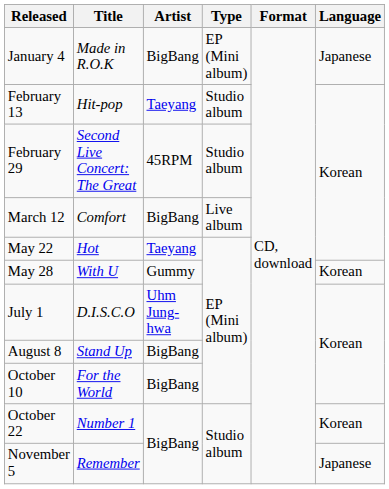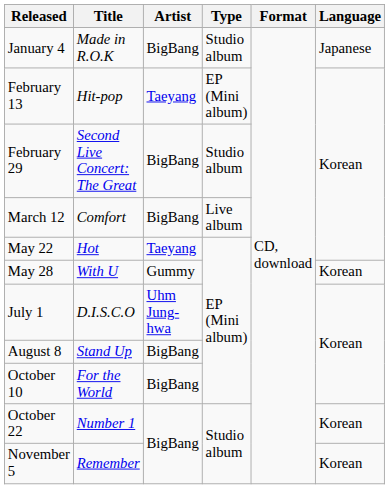 <table class="wikitable sortable" align="left center" style="width:65%;">
 <tr>
 <th style="width:15%;">Released</th>
 <th style="width:20%;">Title</th>
 <th style="width:20%;">Artist</th>
 <th style="width:20%;">Type</th>
 <th style="width:25%;">Format</th>
 <th style="width:20%;">Language</th>
 </tr>
 <tr>
 <td>January 4</td>
 <td><em>Made in R.O.K</em></td>
 <td>BigBang</td>
-<td>EP (Mini album)</td>
+<td>Studio album</td>
 <td rowspan="11">CD, download</td>
 <td>Japanese</td>
 </tr>
 <tr>
 <td>February 13</td>
 <td><em>Hit-pop</em></td>
 <td><a href='#'>Taeyang</a></td>
-<td>Studio album</td>
+<td>EP (Mini album)</td>
 <td rowspan="4">Korean</td>
 </tr>
 <tr>
 <td>February 29</td>
 <td><em><a href='#'>Second Live Concert: The Great</a></em></td>
-<td>45RPM</td>
+<td>BigBang</td>
 <td>Studio album</td>
 </tr>
 <tr>
 <td>March 12</td>
 <td><em>Comfort</em></td>
 <td>BigBang</td>
 <td>Live album</td>
 </tr>
 <tr>
 <td>May 22</td>
 <td><em><a href='#'>Hot</a></em></td>
 <td><a href='#'>Taeyang</a></td>
 <td rowspan="5">EP (Mini album)</td>
 </tr>
 <tr>
 <td>May 28</td>
 <td><em><a href='#'>With U</a></em></td>
 <td>Gummy</td>
 <td>Korean</td>
 </tr>
 <tr>
 <td>July 1</td>
 <td><em>D.I.S.C.O</em></td>
 <td><a href='#'>Uhm Jung-hwa</a></td>
 <td rowspan="3">Korean</td>
 </tr>
 <tr>
 <td>August 8</td>
 <td><em><a href='#'>Stand Up</a></em></td>
 <td>BigBang</td>
 </tr>
 <tr>
 <td>October 10</td>
 <td><em><a href='#'>For the World</a></em></td>
 <td>BigBang</td>
 </tr>
 <tr>
 <td>October 22</td>
 <td><em><a href='#'>Number 1</a></em></td>
 <td rowspan="2">BigBang</td>
 <td rowspan="2">Studio album</td>
 <td>Korean</td>
 </tr>
 <tr>
 <td>November 5</td>
 <td><em><a href='#'>Remember</a></em></td>
-<td>Japanese</td>
+<td>Korean</td>
 </tr>
 </table>
